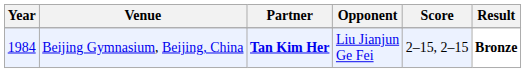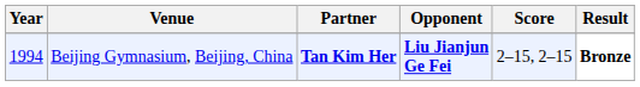 <table class="sortable wikitable" style="font-size: 90%;">
 <tr>
 <th>Year</th>
 <th>Venue</th>
 <th>Partner</th>
 <th>Opponent</th>
 <th>Score</th>
 <th>Result</th>
 </tr>
 <tr>
 </tr>
 <tr style="background:#ECF2FF">
-<td align="center"><a href='#'>1984</a></td>
+<td align="center"><a href='#'>1994</a></td>
 <td align="left"><a href='#'>Beijing Gymnasium</a>, <a href='#'>Beijing, China</a></td>
 <td align="left"><strong> <a href='#'>Tan Kim Her</a></strong></td>
-<td align="left"> <a href='#'>Liu Jianjun</a><br>  <a href='#'>Ge Fei</a></td>
+<td align="left"><strong> <a href='#'>Liu Jianjun</a><br>  <a href='#'>Ge Fei</a></strong></td>
 <td align="left">2–15, 2–15</td>
 <td style="text-align:left; background:white"> <strong>Bronze</strong></td>
 </tr>
 </table>
